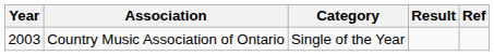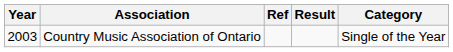 <table class="wikitable">
 <tr>
 <th>Year</th>
 <th>Association</th>
+<th>Ref</th>
+<th>Result</th>
 <th>Category</th>
-<th>Result</th>
-<th>Ref</th>
 </tr>
 <tr>
 <td>2003</td>
 <td>Country Music Association of Ontario</td>
-<td>Single of the Year</td>
 <td></td>
 <td></td>
+<td>Single of the Year</td>
 </tr>
 </table>
